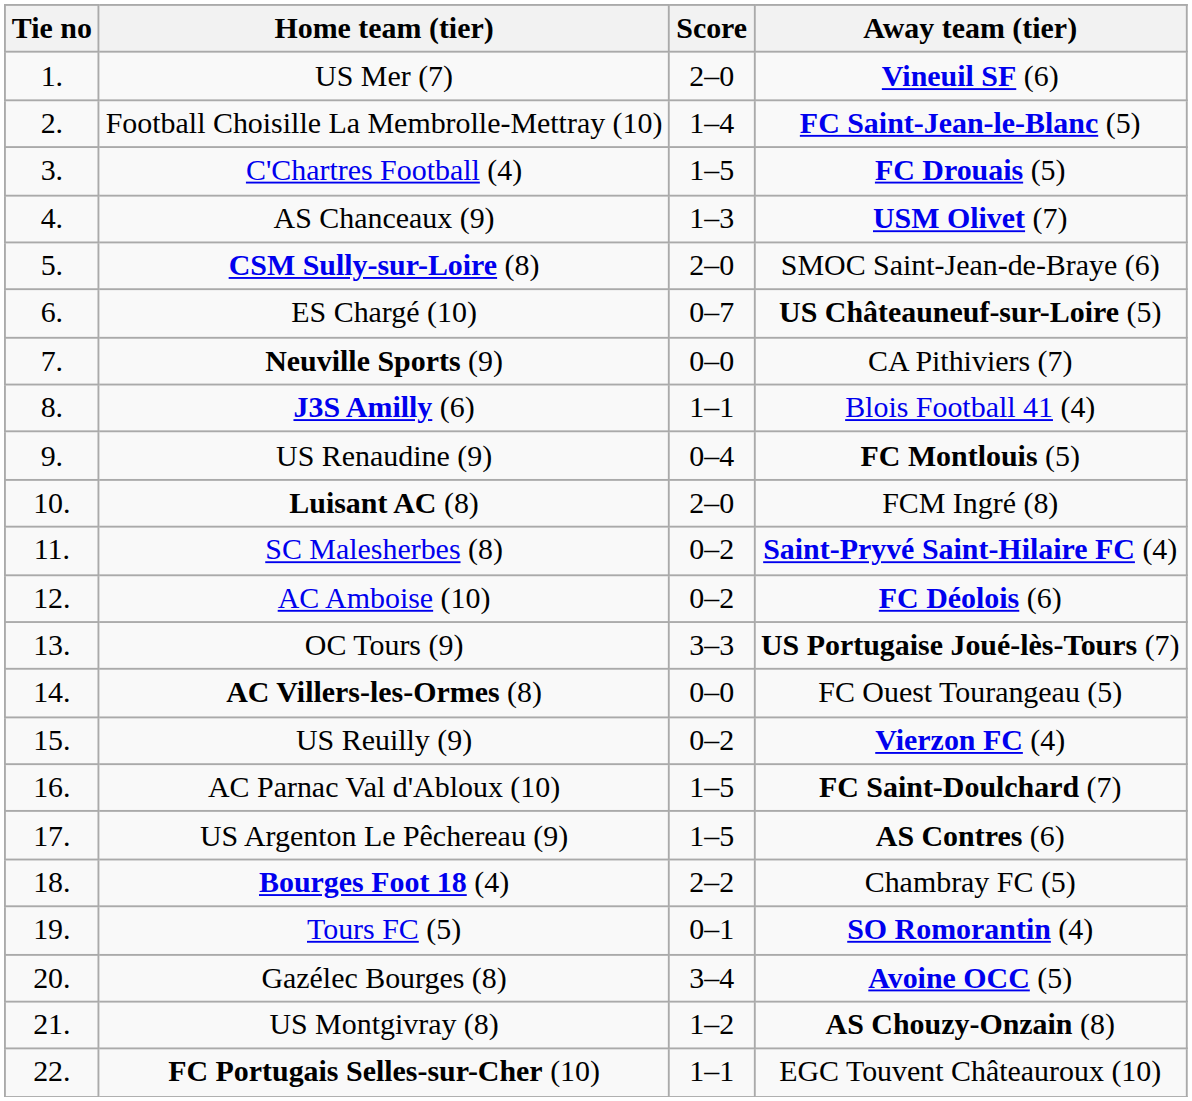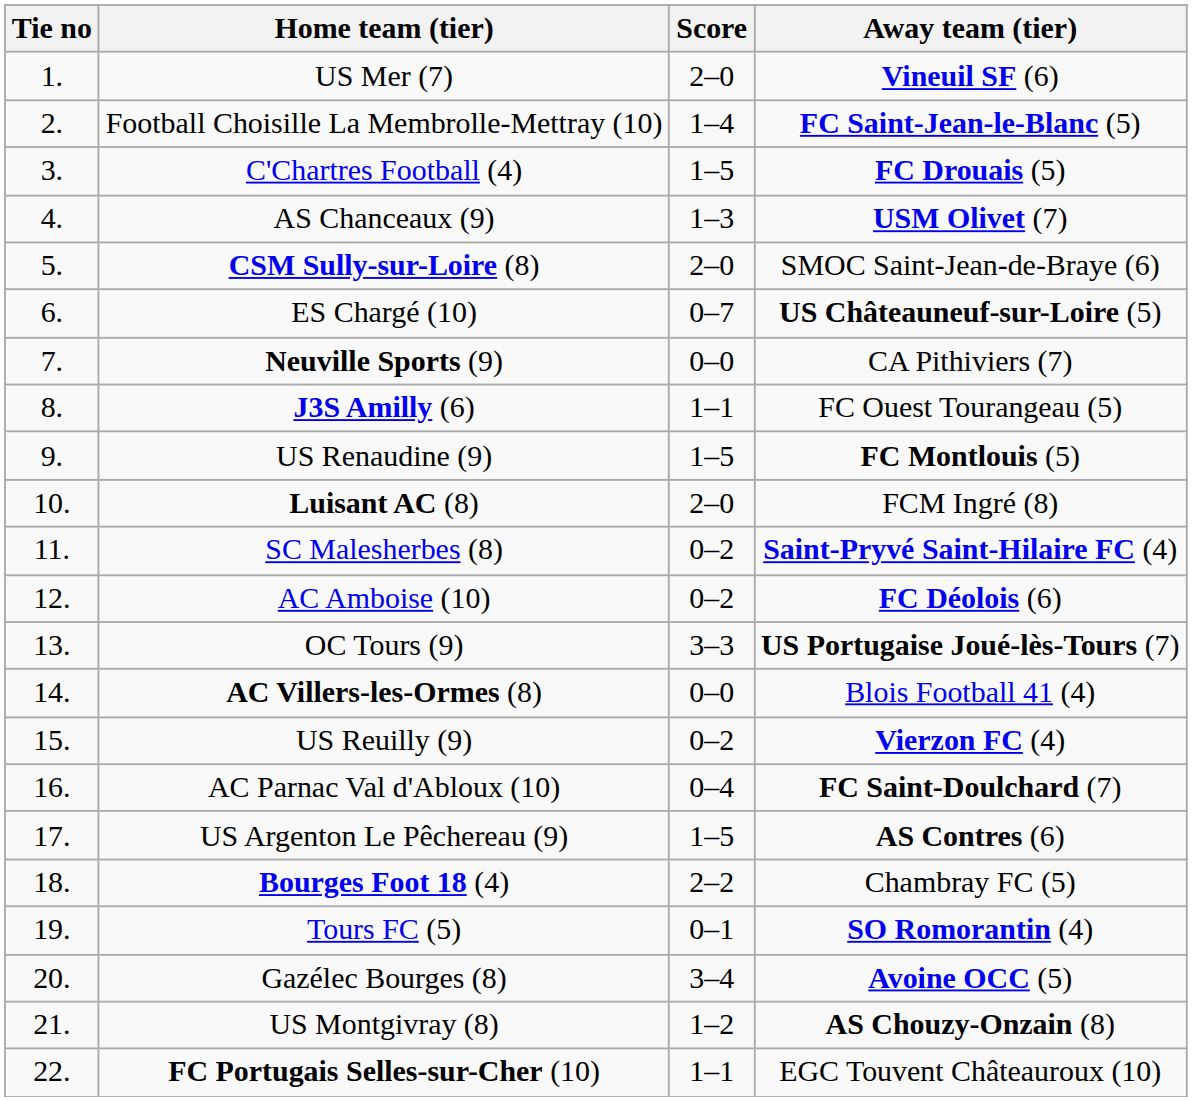 <table class="wikitable" style="text-align: center">
 <tr>
 <th>Tie no</th>
 <th>Home team (tier)</th>
 <th>Score</th>
 <th>Away team (tier)</th>
 </tr>
 <tr>
 <td>1.</td>
 <td>US Mer (7)</td>
 <td>2–0</td>
 <td><strong><a href='#'>Vineuil SF</a></strong> (6)</td>
 </tr>
 <tr>
 <td>2.</td>
 <td>Football Choisille La Membrolle-Mettray (10)</td>
 <td>1–4</td>
 <td><strong><a href='#'>FC Saint-Jean-le-Blanc</a></strong> (5)</td>
 </tr>
 <tr>
 <td>3.</td>
 <td><a href='#'>C'Chartres Football</a> (4)</td>
 <td>1–5</td>
 <td><strong><a href='#'>FC Drouais</a></strong> (5)</td>
 </tr>
 <tr>
 <td>4.</td>
 <td>AS Chanceaux (9)</td>
 <td>1–3</td>
 <td><strong><a href='#'>USM Olivet</a></strong> (7)</td>
 </tr>
 <tr>
 <td>5.</td>
 <td><strong><a href='#'>CSM Sully-sur-Loire</a></strong> (8)</td>
 <td>2–0</td>
 <td>SMOC Saint-Jean-de-Braye (6)</td>
 </tr>
 <tr>
 <td>6.</td>
 <td>ES Chargé (10)</td>
 <td>0–7</td>
 <td><strong>US Châteauneuf-sur-Loire</strong> (5)</td>
 </tr>
 <tr>
 <td>7.</td>
 <td><strong>Neuville Sports</strong> (9)</td>
 <td>0–0 </td>
 <td>CA Pithiviers (7)</td>
 </tr>
 <tr>
 <td>8.</td>
 <td><strong><a href='#'>J3S Amilly</a></strong> (6)</td>
 <td>1–1 </td>
-<td><a href='#'>Blois Football 41</a> (4)</td>
+<td>FC Ouest Tourangeau (5)</td>
 </tr>
 <tr>
 <td>9.</td>
 <td>US Renaudine (9)</td>
-<td>0–4</td>
+<td>1–5</td>
 <td><strong>FC Montlouis</strong> (5)</td>
 </tr>
 <tr>
 <td>10.</td>
 <td><strong>Luisant AC</strong> (8)</td>
 <td>2–0</td>
 <td>FCM Ingré (8)</td>
 </tr>
 <tr>
 <td>11.</td>
 <td><a href='#'>SC Malesherbes</a> (8)</td>
 <td>0–2</td>
 <td><strong><a href='#'>Saint-Pryvé Saint-Hilaire FC</a></strong> (4)</td>
 </tr>
 <tr>
 <td>12.</td>
 <td><a href='#'>AC Amboise</a> (10)</td>
 <td>0–2</td>
 <td><strong><a href='#'>FC Déolois</a></strong> (6)</td>
 </tr>
 <tr>
 <td>13.</td>
 <td>OC Tours (9)</td>
 <td>3–3 </td>
 <td><strong>US Portugaise Joué-lès-Tours</strong> (7)</td>
 </tr>
 <tr>
 <td>14.</td>
 <td><strong>AC Villers-les-Ormes</strong> (8)</td>
 <td>0–0 </td>
-<td>FC Ouest Tourangeau (5)</td>
+<td><a href='#'>Blois Football 41</a> (4)</td>
 </tr>
 <tr>
 <td>15.</td>
 <td>US Reuilly (9)</td>
 <td>0–2</td>
 <td><strong><a href='#'>Vierzon FC</a></strong> (4)</td>
 </tr>
 <tr>
 <td>16.</td>
 <td>AC Parnac Val d'Abloux (10)</td>
-<td>1–5</td>
+<td>0–4</td>
 <td><strong>FC Saint-Doulchard</strong> (7)</td>
 </tr>
 <tr>
 <td>17.</td>
 <td>US Argenton Le Pêchereau (9)</td>
 <td>1–5</td>
 <td><strong>AS Contres</strong> (6)</td>
 </tr>
 <tr>
 <td>18.</td>
 <td><strong><a href='#'>Bourges Foot 18</a></strong> (4)</td>
 <td>2–2 </td>
 <td>Chambray FC (5)</td>
 </tr>
 <tr>
 <td>19.</td>
 <td><a href='#'>Tours FC</a> (5)</td>
 <td>0–1</td>
 <td><strong><a href='#'>SO Romorantin</a></strong> (4)</td>
 </tr>
 <tr>
 <td>20.</td>
 <td>Gazélec Bourges (8)</td>
 <td>3–4</td>
 <td><strong><a href='#'>Avoine OCC</a></strong> (5)</td>
 </tr>
 <tr>
 <td>21.</td>
 <td>US Montgivray (8)</td>
 <td>1–2</td>
 <td><strong>AS Chouzy-Onzain</strong> (8)</td>
 </tr>
 <tr>
 <td>22.</td>
 <td><strong>FC Portugais Selles-sur-Cher</strong> (10)</td>
 <td>1–1 </td>
 <td>EGC Touvent Châteauroux (10)</td>
 </tr>
 </table>
